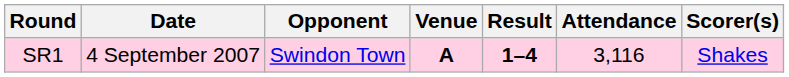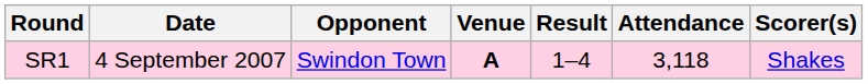 <table class="wikitable sortable" style="text-align:center;">
 <tr>
 <th>Round</th>
 <th>Date</th>
 <th>Opponent</th>
 <th>Venue</th>
 <th>Result</th>
 <th>Attendance</th>
 <th>Scorer(s)</th>
 </tr>
 <tr style="background:#ffd0e3;">
 <td>SR1</td>
 <td>4 September 2007</td>
 <td><a href='#'>Swindon Town</a></td>
 <td><strong>A</strong></td>
-<td><strong>1–4</strong></td>
-<td>3,116</td>
+<td>1–4</td>
+<td>3,118</td>
 <td><a href='#'>Shakes</a></td>
 </tr>
 </table>
